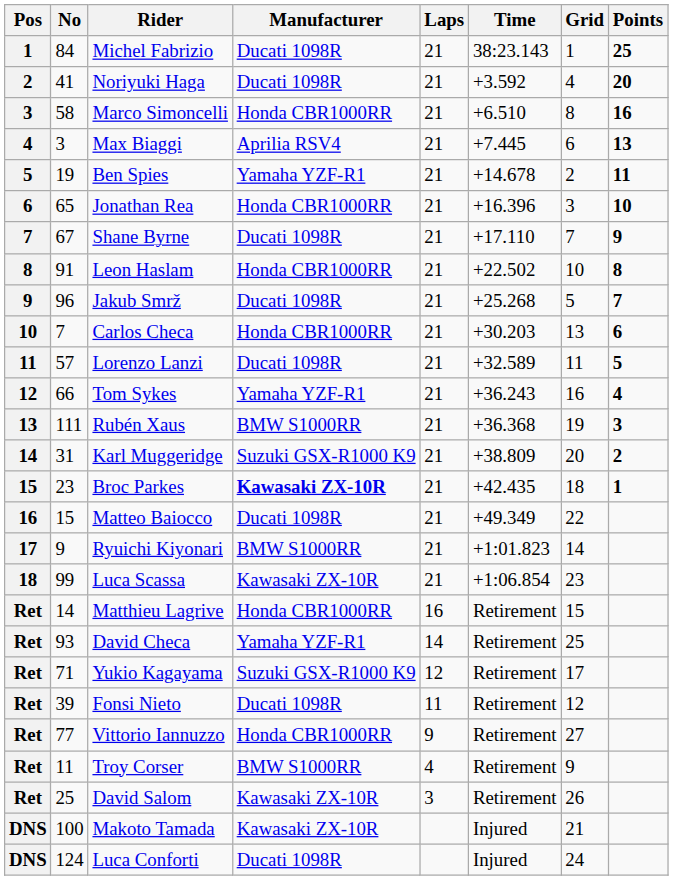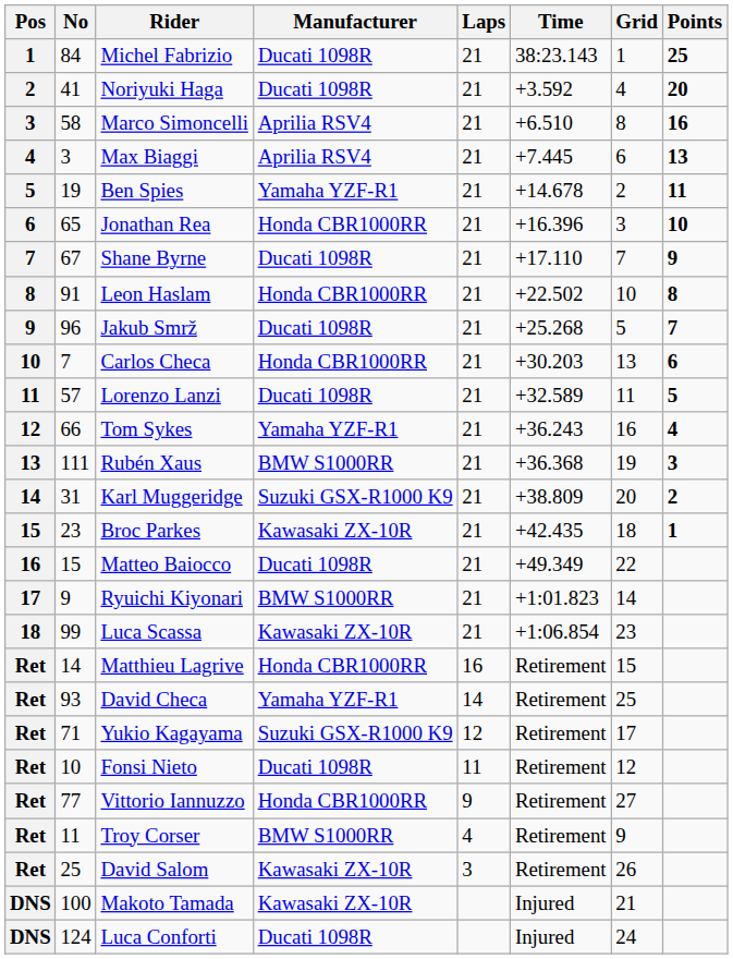 <table class="wikitable" style="font-size: 95%;">
 <tr>
 <th>Pos</th>
 <th>No</th>
 <th>Rider</th>
 <th>Manufacturer</th>
 <th>Laps</th>
 <th>Time</th>
 <th>Grid</th>
 <th>Points</th>
 </tr>
 <tr>
 <th>1</th>
 <td>84</td>
 <td> <a href='#'>Michel Fabrizio</a></td>
 <td><a href='#'>Ducati 1098R</a></td>
 <td>21</td>
 <td>38:23.143</td>
 <td>1</td>
 <td><strong>25</strong></td>
 </tr>
 <tr>
 <th>2</th>
 <td>41</td>
 <td> <a href='#'>Noriyuki Haga</a></td>
 <td><a href='#'>Ducati 1098R</a></td>
 <td>21</td>
 <td>+3.592</td>
 <td>4</td>
 <td><strong>20</strong></td>
 </tr>
 <tr>
 <th>3</th>
 <td>58</td>
 <td> <a href='#'>Marco Simoncelli</a></td>
-<td><a href='#'>Honda CBR1000RR</a></td>
+<td><a href='#'>Aprilia RSV4</a></td>
 <td>21</td>
 <td>+6.510</td>
 <td>8</td>
 <td><strong>16</strong></td>
 </tr>
 <tr>
 <th>4</th>
 <td>3</td>
 <td> <a href='#'>Max Biaggi</a></td>
 <td><a href='#'>Aprilia RSV4</a></td>
 <td>21</td>
 <td>+7.445</td>
 <td>6</td>
 <td><strong>13</strong></td>
 </tr>
 <tr>
 <th>5</th>
 <td>19</td>
 <td> <a href='#'>Ben Spies</a></td>
 <td><a href='#'>Yamaha YZF-R1</a></td>
 <td>21</td>
 <td>+14.678</td>
 <td>2</td>
 <td><strong>11</strong></td>
 </tr>
 <tr>
 <th>6</th>
 <td>65</td>
 <td> <a href='#'>Jonathan Rea</a></td>
 <td><a href='#'>Honda CBR1000RR</a></td>
 <td>21</td>
 <td>+16.396</td>
 <td>3</td>
 <td><strong>10</strong></td>
 </tr>
 <tr>
 <th>7</th>
 <td>67</td>
 <td> <a href='#'>Shane Byrne</a></td>
 <td><a href='#'>Ducati 1098R</a></td>
 <td>21</td>
 <td>+17.110</td>
 <td>7</td>
 <td><strong>9</strong></td>
 </tr>
 <tr>
 <th>8</th>
 <td>91</td>
 <td> <a href='#'>Leon Haslam</a></td>
 <td><a href='#'>Honda CBR1000RR</a></td>
 <td>21</td>
 <td>+22.502</td>
 <td>10</td>
 <td><strong>8</strong></td>
 </tr>
 <tr>
 <th>9</th>
 <td>96</td>
 <td> <a href='#'>Jakub Smrž</a></td>
 <td><a href='#'>Ducati 1098R</a></td>
 <td>21</td>
 <td>+25.268</td>
 <td>5</td>
 <td><strong>7</strong></td>
 </tr>
 <tr>
 <th>10</th>
 <td>7</td>
 <td> <a href='#'>Carlos Checa</a></td>
 <td><a href='#'>Honda CBR1000RR</a></td>
 <td>21</td>
 <td>+30.203</td>
 <td>13</td>
 <td><strong>6</strong></td>
 </tr>
 <tr>
 <th>11</th>
 <td>57</td>
 <td> <a href='#'>Lorenzo Lanzi</a></td>
 <td><a href='#'>Ducati 1098R</a></td>
 <td>21</td>
 <td>+32.589</td>
 <td>11</td>
 <td><strong>5</strong></td>
 </tr>
 <tr>
 <th>12</th>
 <td>66</td>
 <td> <a href='#'>Tom Sykes</a></td>
 <td><a href='#'>Yamaha YZF-R1</a></td>
 <td>21</td>
 <td>+36.243</td>
 <td>16</td>
 <td><strong>4</strong></td>
 </tr>
 <tr>
 <th>13</th>
 <td>111</td>
 <td> <a href='#'>Rubén Xaus</a></td>
 <td><a href='#'>BMW S1000RR</a></td>
 <td>21</td>
 <td>+36.368</td>
 <td>19</td>
 <td><strong>3</strong></td>
 </tr>
 <tr>
 <th>14</th>
 <td>31</td>
 <td> <a href='#'>Karl Muggeridge</a></td>
 <td><a href='#'>Suzuki GSX-R1000 K9</a></td>
 <td>21</td>
 <td>+38.809</td>
 <td>20</td>
 <td><strong>2</strong></td>
 </tr>
 <tr>
 <th>15</th>
 <td>23</td>
 <td> <a href='#'>Broc Parkes</a></td>
-<td><strong><a href='#'>Kawasaki ZX-10R</a></strong></td>
+<td><a href='#'>Kawasaki ZX-10R</a></td>
 <td>21</td>
 <td>+42.435</td>
 <td>18</td>
 <td><strong>1</strong></td>
 </tr>
 <tr>
 <th>16</th>
 <td>15</td>
 <td> <a href='#'>Matteo Baiocco</a></td>
 <td><a href='#'>Ducati 1098R</a></td>
 <td>21</td>
 <td>+49.349</td>
 <td>22</td>
 <td></td>
 </tr>
 <tr>
 <th>17</th>
 <td>9</td>
 <td> <a href='#'>Ryuichi Kiyonari</a></td>
 <td><a href='#'>BMW S1000RR</a></td>
 <td>21</td>
 <td>+1:01.823</td>
 <td>14</td>
 <td></td>
 </tr>
 <tr>
 <th>18</th>
 <td>99</td>
 <td> <a href='#'>Luca Scassa</a></td>
 <td><a href='#'>Kawasaki ZX-10R</a></td>
 <td>21</td>
 <td>+1:06.854</td>
 <td>23</td>
 <td></td>
 </tr>
 <tr>
 <th>Ret</th>
 <td>14</td>
 <td> <a href='#'>Matthieu Lagrive</a></td>
 <td><a href='#'>Honda CBR1000RR</a></td>
 <td>16</td>
 <td>Retirement</td>
 <td>15</td>
 <td></td>
 </tr>
 <tr>
 <th>Ret</th>
 <td>93</td>
 <td> <a href='#'>David Checa</a></td>
 <td><a href='#'>Yamaha YZF-R1</a></td>
 <td>14</td>
 <td>Retirement</td>
 <td>25</td>
 <td></td>
 </tr>
 <tr>
 <th>Ret</th>
 <td>71</td>
 <td> <a href='#'>Yukio Kagayama</a></td>
 <td><a href='#'>Suzuki GSX-R1000 K9</a></td>
 <td>12</td>
 <td>Retirement</td>
 <td>17</td>
 <td></td>
 </tr>
 <tr>
 <th>Ret</th>
-<td>39</td>
+<td>10</td>
 <td> <a href='#'>Fonsi Nieto</a></td>
 <td><a href='#'>Ducati 1098R</a></td>
 <td>11</td>
 <td>Retirement</td>
 <td>12</td>
 <td></td>
 </tr>
 <tr>
 <th>Ret</th>
 <td>77</td>
 <td> <a href='#'>Vittorio Iannuzzo</a></td>
 <td><a href='#'>Honda CBR1000RR</a></td>
 <td>9</td>
 <td>Retirement</td>
 <td>27</td>
 <td></td>
 </tr>
 <tr>
 <th>Ret</th>
 <td>11</td>
 <td> <a href='#'>Troy Corser</a></td>
 <td><a href='#'>BMW S1000RR</a></td>
 <td>4</td>
 <td>Retirement</td>
 <td>9</td>
 <td></td>
 </tr>
 <tr>
 <th>Ret</th>
 <td>25</td>
 <td> <a href='#'>David Salom</a></td>
 <td><a href='#'>Kawasaki ZX-10R</a></td>
 <td>3</td>
 <td>Retirement</td>
 <td>26</td>
 <td></td>
 </tr>
 <tr>
 <th>DNS</th>
 <td>100</td>
 <td> <a href='#'>Makoto Tamada</a></td>
 <td><a href='#'>Kawasaki ZX-10R</a></td>
 <td></td>
 <td>Injured</td>
 <td>21</td>
 <td></td>
 </tr>
 <tr>
 <th>DNS</th>
 <td>124</td>
 <td> <a href='#'>Luca Conforti</a></td>
 <td><a href='#'>Ducati 1098R</a></td>
 <td></td>
 <td>Injured</td>
 <td>24</td>
 <td></td>
 </tr>
 </table>
